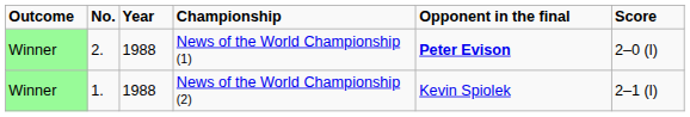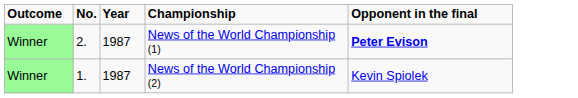 <table class="sortable wikitable">
 <tr>
 <td style="width:80px;"><strong>Outcome</strong></td>
 <td style="width:20px;"><strong>No.</strong></td>
 <td style="width:50px;"><strong>Year</strong></td>
 <td style="width:250px;"><strong>Championship</strong></td>
 <td style="width:200px;"><strong>Opponent in the final</strong></td>
-<td style="width:70px;"><strong>Score</strong></td>
 </tr>
 <tr>
 <td style="background:#98FB98;">Winner</td>
 <td>2.</td>
-<td>1988</td>
+<td>1987</td>
 <td><a href='#'>News of the World Championship</a> <small>(1)</small></td>
 <td><strong> <a href='#'>Peter Evison</a></strong></td>
-<td>2–0 (l)</td>
 </tr>
 <tr>
 <td style="background:#98FB98;">Winner</td>
 <td>1.</td>
-<td>1988</td>
+<td>1987</td>
 <td><a href='#'>News of the World Championship</a> <small>(2)</small></td>
 <td> <a href='#'>Kevin Spiolek</a></td>
-<td>2–1 (l)</td>
 </tr>
 </table>
